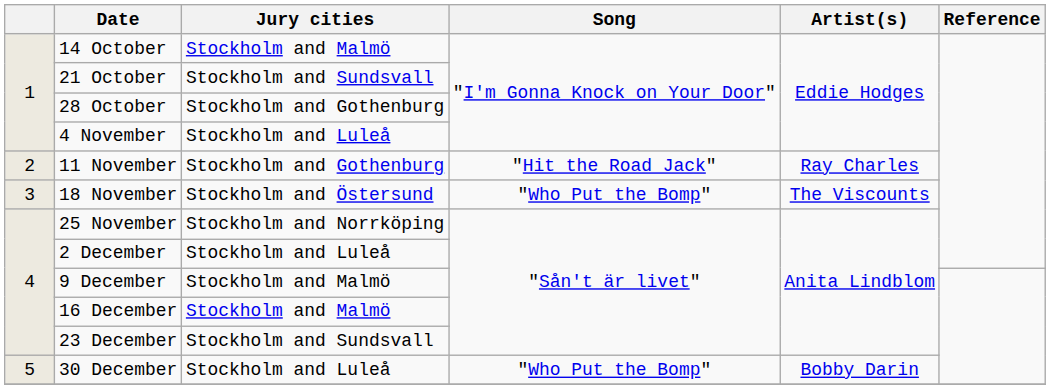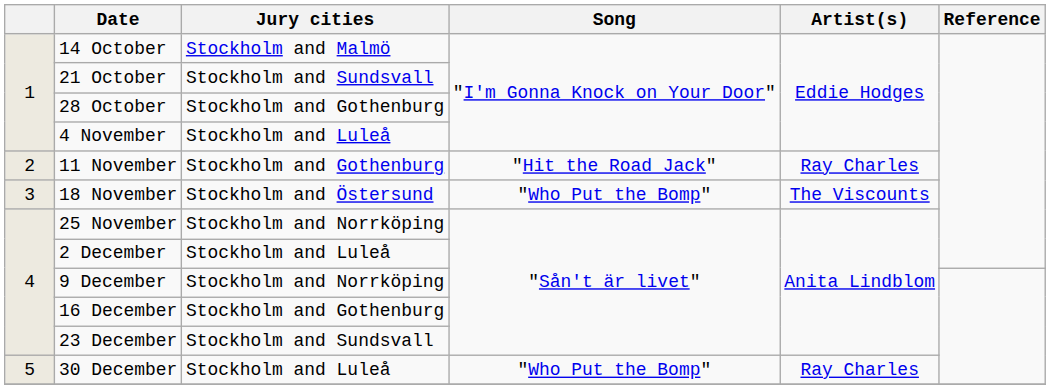 <table class="wikitable">
 <tr>
 <th width="30"></th>
 <th>Date</th>
 <th>Jury cities</th>
 <th>Song</th>
 <th>Artist(s)</th>
 <th>Reference</th>
 </tr>
 <tr>
 <td rowspan="4" align="center" bgcolor="#EDEAE0">1</td>
 <td>14 October</td>
 <td><a href='#'>Stockholm</a> and <a href='#'>Malmö</a></td>
 <td rowspan="4" align="center">"<a href='#'>I'm Gonna Knock on Your Door</a>"</td>
 <td rowspan="4" align="center"><a href='#'>Eddie Hodges</a></td>
 <td rowspan="8" align="center"></td>
 </tr>
 <tr>
 <td>21 October</td>
 <td>Stockholm and <a href='#'>Sundsvall</a></td>
 </tr>
 <tr>
 <td>28 October</td>
 <td>Stockholm and Gothenburg</td>
 </tr>
 <tr>
 <td>4 November</td>
 <td>Stockholm and <a href='#'>Luleå</a></td>
 </tr>
 <tr>
 <td align="center" bgcolor="#EDEAE0">2</td>
 <td>11 November</td>
 <td>Stockholm and <a href='#'>Gothenburg</a></td>
 <td align="center">"<a href='#'>Hit the Road Jack</a>"</td>
 <td align="center"><a href='#'>Ray Charles</a></td>
 </tr>
 <tr>
 <td align="center" bgcolor="#EDEAE0">3</td>
 <td>18 November</td>
 <td>Stockholm and <a href='#'>Östersund</a></td>
 <td align="center">"<a href='#'>Who Put the Bomp</a>"</td>
 <td align="center"><a href='#'>The Viscounts</a></td>
 </tr>
 <tr>
 <td rowspan="5" align="center" bgcolor="#EDEAE0">4</td>
 <td>25 November</td>
 <td>Stockholm and Norrköping</td>
 <td rowspan="5" align="center">"<a href='#'>Sån't är livet</a>"</td>
 <td rowspan="5" align="center"><a href='#'>Anita Lindblom</a></td>
 </tr>
 <tr>
 <td>2 December</td>
 <td>Stockholm and Luleå</td>
 </tr>
 <tr>
 <td>9 December</td>
-<td>Stockholm and Malmö</td>
+<td>Stockholm and Norrköping</td>
 <td rowspan="4" align="center"></td>
 </tr>
 <tr>
 <td>16 December</td>
-<td><a href='#'>Stockholm</a> and <a href='#'>Malmö</a></td>
+<td>Stockholm and Gothenburg</td>
 </tr>
 <tr>
 <td>23 December</td>
 <td>Stockholm and Sundsvall</td>
 </tr>
 <tr>
 <td align="center" bgcolor="#EDEAE0">5</td>
 <td>30 December</td>
 <td>Stockholm and Luleå</td>
 <td align="center">"<a href='#'>Who Put the Bomp</a>"</td>
-<td align="center"><a href='#'>Bobby Darin</a></td>
+<td align="center"><a href='#'>Ray Charles</a></td>
 </tr>
 <tr>
 </tr>
 </table>
